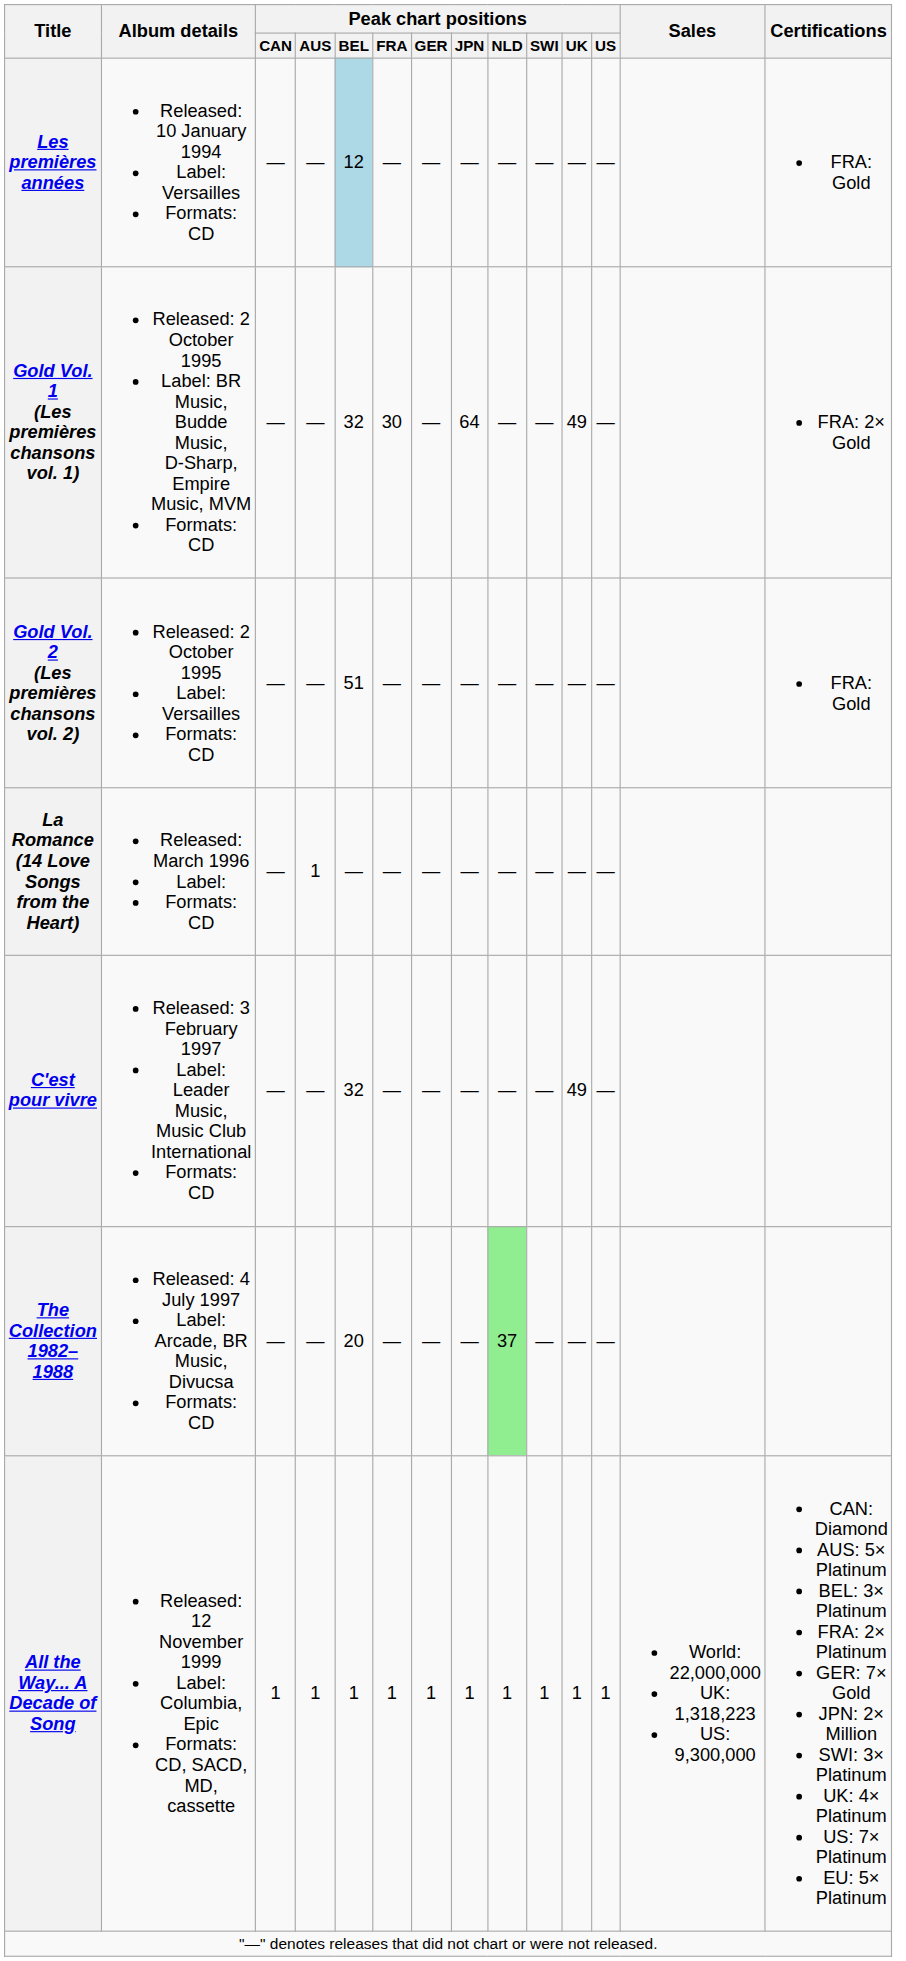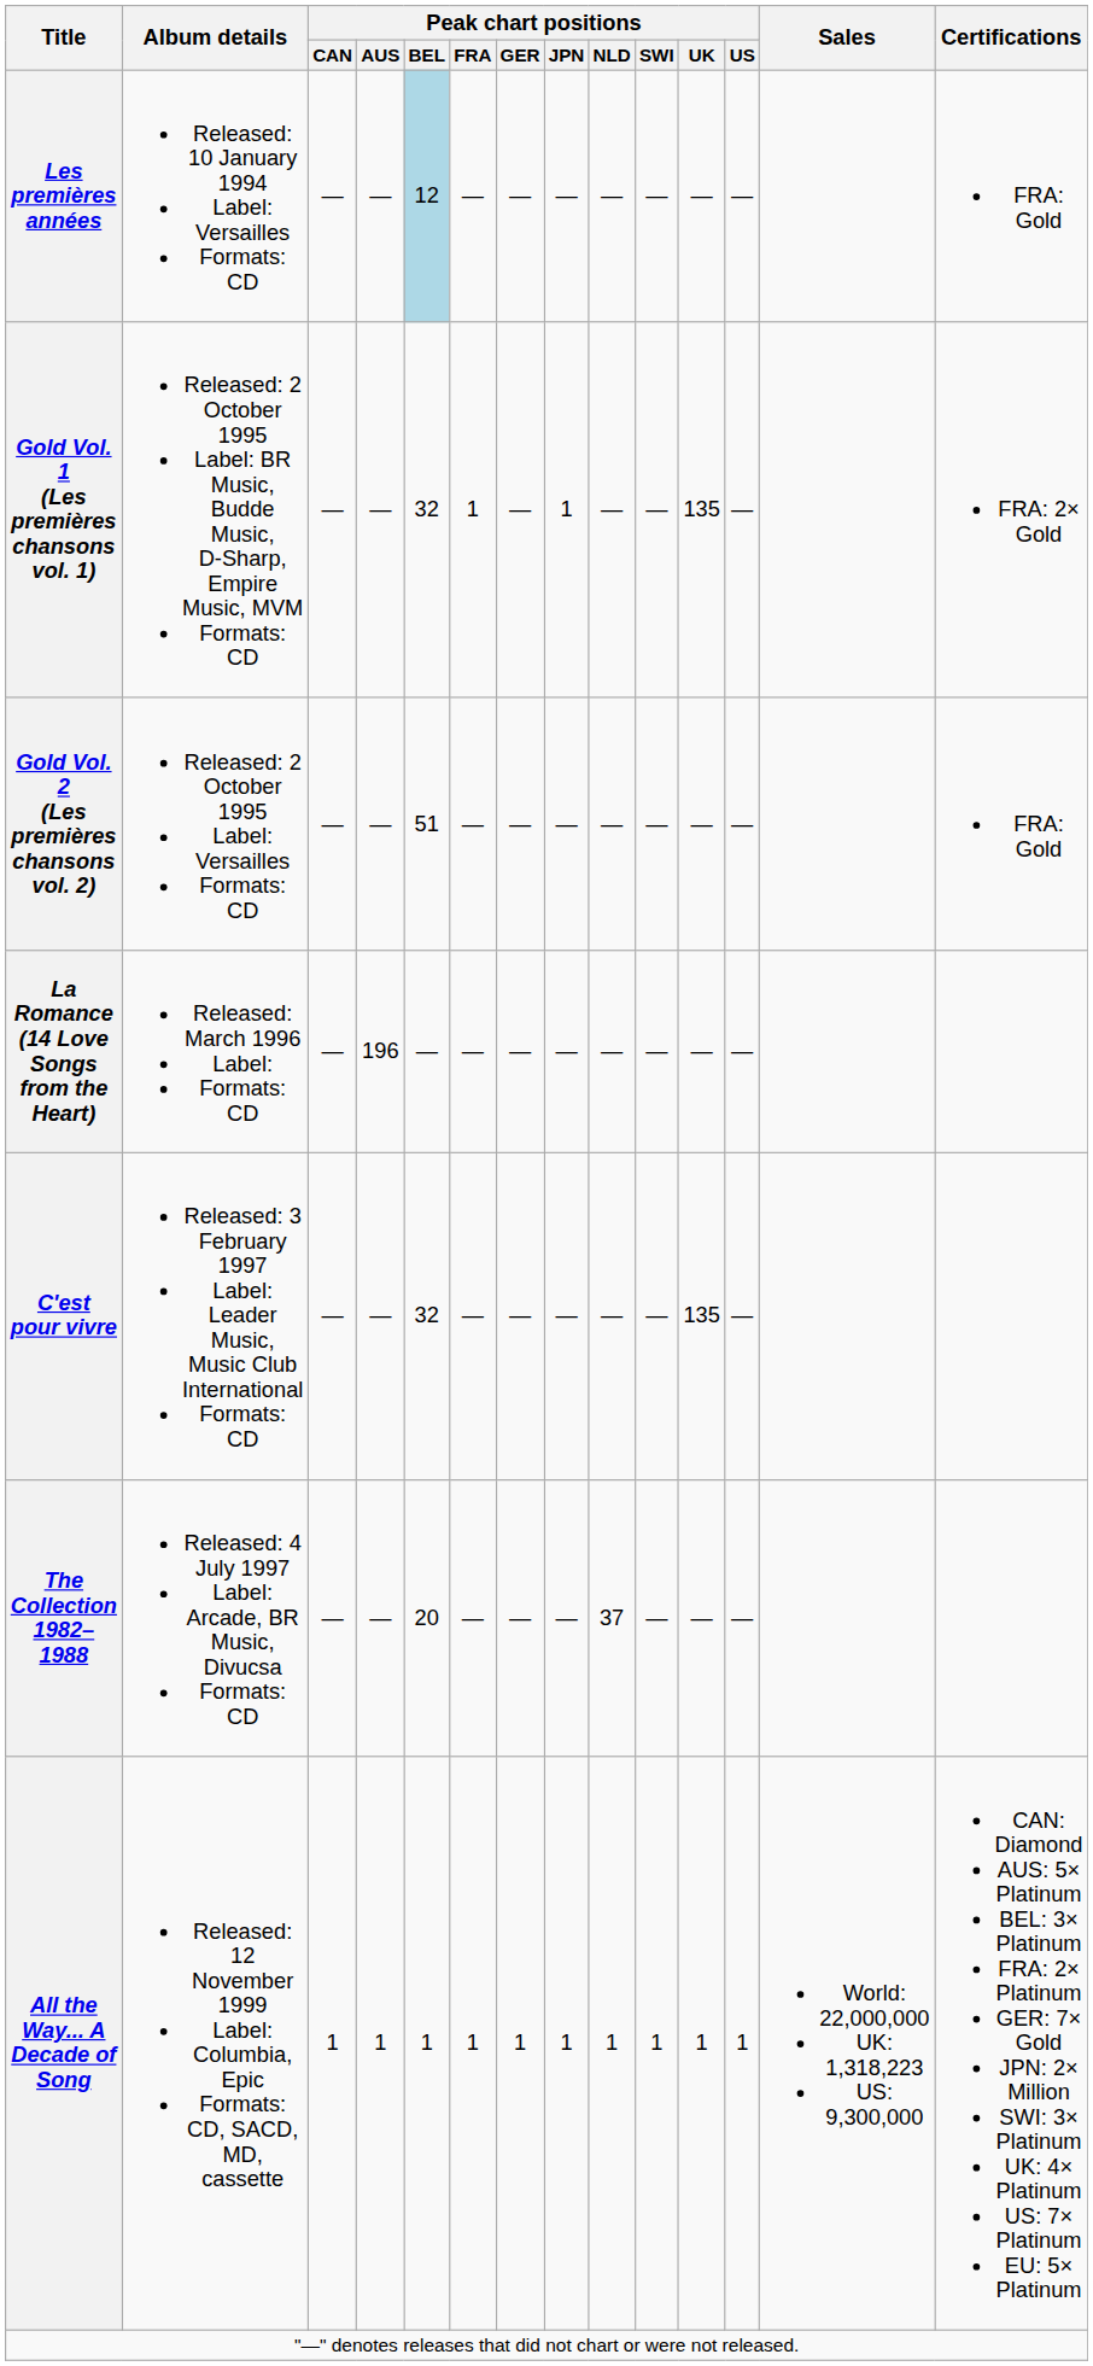 <table class="wikitable plainrowheaders" style="text-align:center;">
 <tr>
 <th rowspan="2" style="width:15em;">Title</th>
 <th rowspan="2" style="width:17em;">Album details</th>
 <th colspan="10">Peak chart positions</th>
 <th rowspan="2" style="width:12em;">Sales</th>
 <th rowspan="2" style="width:12em;">Certifications</th>
 </tr>
 <tr style="font-size:smaller;">
 <th style="width:25px;">CAN<br></th>
 <th style="width:25px;">AUS<br></th>
 <th style="width:25px;">BEL<br></th>
 <th style="width:25px;">FRA<br></th>
 <th style="width:25px;">GER<br></th>
 <th style="width:25px;">JPN<br></th>
 <th style="width:25px;">NLD<br></th>
 <th style="width:25px;">SWI<br></th>
 <th style="width:25px;">UK<br></th>
 <th style="width:25px;">US<br></th>
 </tr>
 <tr>
 <th scope="row"><em><a href='#'>Les premières années</a></em></th>
 <td><br><ul><li>Released: 10 January 1994</li><li>Label: Versailles</li><li>Formats: CD</li></ul></td>
 <td>—</td>
 <td>—</td>
 <td style="background: lightblue;">12</td>
 <td>—</td>
 <td>—</td>
 <td>—</td>
 <td>—</td>
 <td>—</td>
 <td>—</td>
 <td>—</td>
 <td></td>
 <td><br><ul><li>FRA: Gold</li></ul></td>
 </tr>
 <tr>
 <th scope="row"><em><a href='#'>Gold Vol. 1</a></em><br><em>(Les premières chansons vol. 1)</em></th>
 <td><br><ul><li>Released: 2 October 1995</li><li>Label: BR Music, Budde Music,<br> D-Sharp, Empire Music, MVM</li><li>Formats: CD</li></ul></td>
 <td>—</td>
 <td>—</td>
 <td>32</td>
-<td>30</td>
+<td>1</td>
 <td>—</td>
-<td>64</td>
+<td>1</td>
 <td>—</td>
 <td>—</td>
-<td>49</td>
+<td>135</td>
 <td>—</td>
 <td></td>
 <td><br><ul><li>FRA: 2× Gold</li></ul></td>
 </tr>
 <tr>
 <th scope="row"><em><a href='#'>Gold Vol. 2</a></em><br><em>(Les premières chansons vol. 2)</em></th>
 <td><br><ul><li>Released: 2 October 1995</li><li>Label: Versailles</li><li>Formats: CD</li></ul></td>
 <td>—</td>
 <td>—</td>
 <td>51</td>
 <td>—</td>
 <td>—</td>
 <td>—</td>
 <td>—</td>
 <td>—</td>
 <td>—</td>
 <td>—</td>
 <td></td>
 <td><br><ul><li>FRA: Gold</li></ul></td>
 </tr>
 <tr>
 <th scope="row"><em>La Romance (14 Love Songs from the Heart)</em></th>
 <td><br><ul><li>Released: March 1996</li><li>Label:</li><li>Formats: CD</li></ul></td>
 <td>—</td>
-<td>1</td>
+<td>196</td>
 <td>—</td>
 <td>—</td>
 <td>—</td>
 <td>—</td>
 <td>—</td>
 <td>—</td>
 <td>—</td>
 <td>—</td>
 <td></td>
 <td></td>
 </tr>
 <tr>
 <th scope="row"><em><a href='#'>C'est pour vivre</a></em></th>
 <td><br><ul><li>Released: 3 February 1997</li><li>Label: Leader Music, Music Club International</li><li>Formats: CD</li></ul></td>
 <td>—</td>
 <td>—</td>
 <td>32</td>
 <td>—</td>
 <td>—</td>
 <td>—</td>
 <td>—</td>
 <td>—</td>
-<td>49</td>
+<td>135</td>
 <td>—</td>
 <td></td>
 <td></td>
 </tr>
 <tr>
 <th scope="row"><em><a href='#'>The Collection 1982–1988</a></em></th>
 <td><br><ul><li>Released: 4 July 1997</li><li>Label: Arcade, BR Music, Divucsa</li><li>Formats: CD</li></ul></td>
 <td>—</td>
 <td>—</td>
 <td>20</td>
 <td>—</td>
 <td>—</td>
 <td>—</td>
-<td style="background: lightgreen;">37</td>
+<td>37</td>
 <td>—</td>
 <td>—</td>
 <td>—</td>
 <td></td>
 <td></td>
 </tr>
 <tr>
 <th scope="row"><em><a href='#'>All the Way... A Decade of Song</a></em></th>
 <td><br><ul><li>Released: 12 November 1999</li><li>Label: Columbia, Epic</li><li>Formats: CD, SACD, MD, cassette</li></ul></td>
 <td>1</td>
 <td>1</td>
 <td>1</td>
 <td>1</td>
 <td>1</td>
 <td>1</td>
 <td>1</td>
 <td>1</td>
 <td>1</td>
 <td>1</td>
 <td><br><ul><li>World: 22,000,000</li><li>UK: 1,318,223</li><li>US: 9,300,000</li></ul></td>
 <td><br><ul><li>CAN: Diamond</li><li>AUS: 5× Platinum</li><li>BEL: 3× Platinum</li><li>FRA: 2× Platinum</li><li>GER: 7× Gold</li><li>JPN: 2× Million</li><li>SWI: 3× Platinum</li><li>UK: 4× Platinum</li><li>US: 7× Platinum</li><li>EU: 5× Platinum</li></ul></td>
 </tr>
 <tr>
 <td colspan="14" style="font-size:85%">"—" denotes releases that did not chart or were not released.</td>
 </tr>
 </table>
